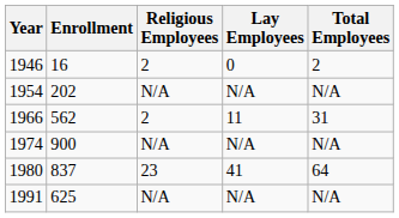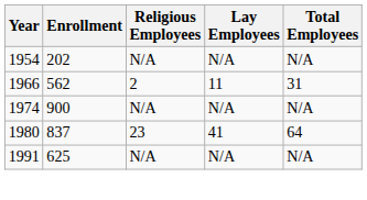 <table class="wikitable">
 <tr>
 <th>Year</th>
 <th>Enrollment</th>
 <th>Religious<br>Employees</th>
 <th>Lay<br>Employees</th>
 <th>Total<br>Employees</th>
-</tr>
-<tr>
-<td>1946</td>
-<td>16</td>
-<td>2</td>
-<td>0</td>
-<td>2</td>
 </tr>
 <tr>
 <td>1954</td>
 <td>202</td>
 <td>N/A</td>
 <td>N/A</td>
 <td>N/A</td>
 </tr>
 <tr>
 <td>1966</td>
 <td>562</td>
 <td>2</td>
 <td>11</td>
 <td>31</td>
 </tr>
 <tr>
 <td>1974</td>
 <td>900</td>
 <td>N/A</td>
 <td>N/A</td>
 <td>N/A</td>
 </tr>
 <tr>
 <td>1980</td>
 <td>837</td>
 <td>23</td>
 <td>41</td>
 <td>64</td>
 </tr>
 <tr>
 <td>1991</td>
 <td>625</td>
 <td>N/A</td>
 <td>N/A</td>
 <td>N/A</td>
 </tr>
 </table>
